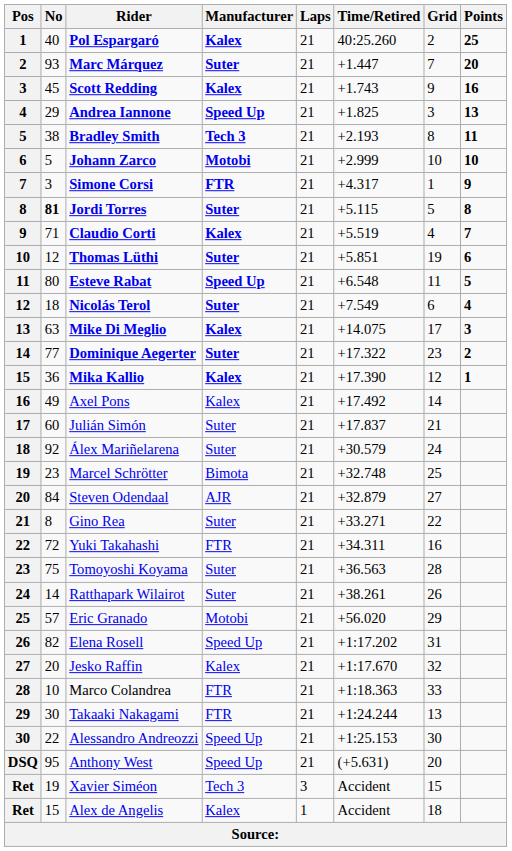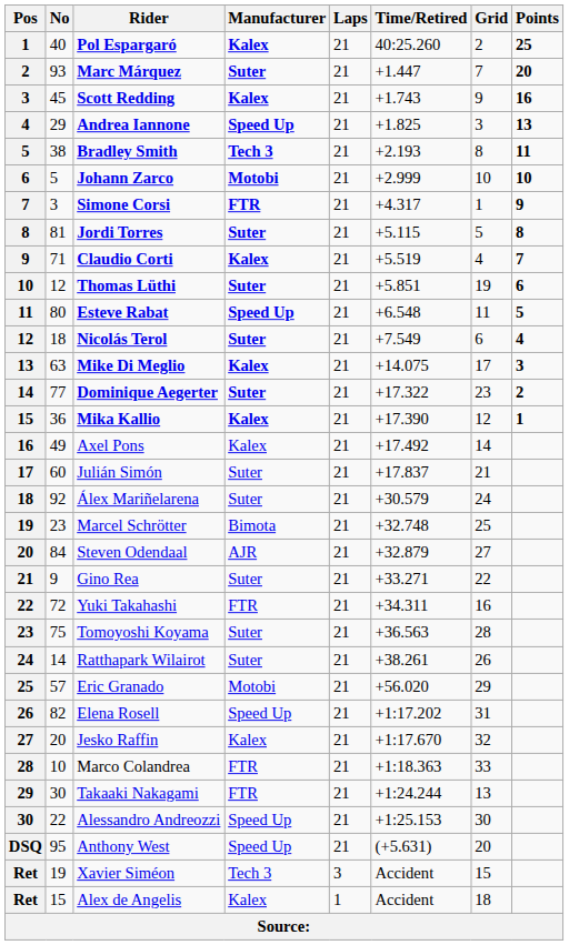 <table class="wikitable" style="font-size: 95%;">
 <tr>
 <th>Pos</th>
 <th>No</th>
 <th>Rider</th>
 <th>Manufacturer</th>
 <th>Laps</th>
 <th>Time/Retired</th>
 <th>Grid</th>
 <th>Points</th>
 </tr>
 <tr>
 <th>1</th>
 <td>40</td>
 <td> <strong><a href='#'>Pol Espargaró</a></strong></td>
 <td><strong><a href='#'>Kalex</a></strong></td>
 <td>21</td>
 <td>40:25.260</td>
 <td>2</td>
 <td><strong>25</strong></td>
 </tr>
 <tr>
 <th>2</th>
 <td>93</td>
 <td> <strong><a href='#'>Marc Márquez</a></strong></td>
 <td><strong><a href='#'>Suter</a></strong></td>
 <td>21</td>
 <td>+1.447</td>
 <td>7</td>
 <td><strong>20</strong></td>
 </tr>
 <tr>
 <th>3</th>
 <td>45</td>
 <td> <strong><a href='#'>Scott Redding</a></strong></td>
 <td><strong><a href='#'>Kalex</a></strong></td>
 <td>21</td>
 <td>+1.743</td>
 <td>9</td>
 <td><strong>16</strong></td>
 </tr>
 <tr>
 <th>4</th>
 <td>29</td>
 <td> <strong><a href='#'>Andrea Iannone</a></strong></td>
 <td><strong><a href='#'>Speed Up</a></strong></td>
 <td>21</td>
 <td>+1.825</td>
 <td>3</td>
 <td><strong>13</strong></td>
 </tr>
 <tr>
 <th>5</th>
 <td>38</td>
 <td> <strong><a href='#'>Bradley Smith</a></strong></td>
 <td><strong><a href='#'>Tech 3</a></strong></td>
 <td>21</td>
 <td>+2.193</td>
 <td>8</td>
 <td><strong>11</strong></td>
 </tr>
 <tr>
 <th>6</th>
 <td>5</td>
 <td> <strong><a href='#'>Johann Zarco</a></strong></td>
 <td><strong><a href='#'>Motobi</a></strong></td>
 <td>21</td>
 <td>+2.999</td>
 <td>10</td>
 <td><strong>10</strong></td>
 </tr>
 <tr>
 <th>7</th>
 <td>3</td>
 <td> <strong><a href='#'>Simone Corsi</a></strong></td>
 <td><strong><a href='#'>FTR</a></strong></td>
 <td>21</td>
 <td>+4.317</td>
 <td>1</td>
 <td><strong>9</strong></td>
 </tr>
 <tr>
 <th>8</th>
-<td><strong>81</strong></td>
+<td>81</td>
 <td> <strong><a href='#'>Jordi Torres</a></strong></td>
 <td><strong><a href='#'>Suter</a></strong></td>
 <td>21</td>
 <td>+5.115</td>
 <td>5</td>
 <td><strong>8</strong></td>
 </tr>
 <tr>
 <th>9</th>
 <td>71</td>
 <td> <strong><a href='#'>Claudio Corti</a></strong></td>
 <td><strong><a href='#'>Kalex</a></strong></td>
 <td>21</td>
 <td>+5.519</td>
 <td>4</td>
 <td><strong>7</strong></td>
 </tr>
 <tr>
 <th>10</th>
 <td>12</td>
 <td> <strong><a href='#'>Thomas Lüthi</a></strong></td>
 <td><strong><a href='#'>Suter</a></strong></td>
 <td>21</td>
 <td>+5.851</td>
 <td>19</td>
 <td><strong>6</strong></td>
 </tr>
 <tr>
 <th>11</th>
 <td>80</td>
 <td> <strong><a href='#'>Esteve Rabat</a></strong></td>
 <td><strong><a href='#'>Speed Up</a></strong></td>
 <td>21</td>
 <td>+6.548</td>
 <td>11</td>
 <td><strong>5</strong></td>
 </tr>
 <tr>
 <th>12</th>
 <td>18</td>
 <td> <strong><a href='#'>Nicolás Terol</a></strong></td>
 <td><strong><a href='#'>Suter</a></strong></td>
 <td>21</td>
 <td>+7.549</td>
 <td>6</td>
 <td><strong>4</strong></td>
 </tr>
 <tr>
 <th>13</th>
 <td>63</td>
 <td> <strong><a href='#'>Mike Di Meglio</a></strong></td>
 <td><strong><a href='#'>Kalex</a></strong></td>
 <td>21</td>
 <td>+14.075</td>
 <td>17</td>
 <td><strong>3</strong></td>
 </tr>
 <tr>
 <th>14</th>
 <td>77</td>
 <td> <strong><a href='#'>Dominique Aegerter</a></strong></td>
 <td><strong><a href='#'>Suter</a></strong></td>
 <td>21</td>
 <td>+17.322</td>
 <td>23</td>
 <td><strong>2</strong></td>
 </tr>
 <tr>
 <th>15</th>
 <td>36</td>
 <td> <strong><a href='#'>Mika Kallio</a></strong></td>
 <td><strong><a href='#'>Kalex</a></strong></td>
 <td>21</td>
 <td>+17.390</td>
 <td>12</td>
 <td><strong>1</strong></td>
 </tr>
 <tr>
 <th>16</th>
 <td>49</td>
 <td> <a href='#'>Axel Pons</a></td>
 <td><a href='#'>Kalex</a></td>
 <td>21</td>
 <td>+17.492</td>
 <td>14</td>
 <td></td>
 </tr>
 <tr>
 <th>17</th>
 <td>60</td>
 <td> <a href='#'>Julián Simón</a></td>
 <td><a href='#'>Suter</a></td>
 <td>21</td>
 <td>+17.837</td>
 <td>21</td>
 <td></td>
 </tr>
 <tr>
 <th>18</th>
 <td>92</td>
 <td> <a href='#'>Álex Mariñelarena</a></td>
 <td><a href='#'>Suter</a></td>
 <td>21</td>
 <td>+30.579</td>
 <td>24</td>
 <td></td>
 </tr>
 <tr>
 <th>19</th>
 <td>23</td>
 <td> <a href='#'>Marcel Schrötter</a></td>
 <td><a href='#'>Bimota</a></td>
 <td>21</td>
 <td>+32.748</td>
 <td>25</td>
 <td></td>
 </tr>
 <tr>
 <th>20</th>
 <td>84</td>
 <td> <a href='#'>Steven Odendaal</a></td>
 <td><a href='#'>AJR</a></td>
 <td>21</td>
 <td>+32.879</td>
 <td>27</td>
 <td></td>
 </tr>
 <tr>
 <th>21</th>
-<td>8</td>
+<td>9</td>
 <td> <a href='#'>Gino Rea</a></td>
 <td><a href='#'>Suter</a></td>
 <td>21</td>
 <td>+33.271</td>
 <td>22</td>
 <td></td>
 </tr>
 <tr>
 <th>22</th>
 <td>72</td>
 <td> <a href='#'>Yuki Takahashi</a></td>
 <td><a href='#'>FTR</a></td>
 <td>21</td>
 <td>+34.311</td>
 <td>16</td>
 <td></td>
 </tr>
 <tr>
 <th>23</th>
 <td>75</td>
 <td> <a href='#'>Tomoyoshi Koyama</a></td>
 <td><a href='#'>Suter</a></td>
 <td>21</td>
 <td>+36.563</td>
 <td>28</td>
 <td></td>
 </tr>
 <tr>
 <th>24</th>
 <td>14</td>
 <td> <a href='#'>Ratthapark Wilairot</a></td>
 <td><a href='#'>Suter</a></td>
 <td>21</td>
 <td>+38.261</td>
 <td>26</td>
 <td></td>
 </tr>
 <tr>
 <th>25</th>
 <td>57</td>
 <td> <a href='#'>Eric Granado</a></td>
 <td><a href='#'>Motobi</a></td>
 <td>21</td>
 <td>+56.020</td>
 <td>29</td>
 <td></td>
 </tr>
 <tr>
 <th>26</th>
 <td>82</td>
 <td> <a href='#'>Elena Rosell</a></td>
 <td><a href='#'>Speed Up</a></td>
 <td>21</td>
 <td>+1:17.202</td>
 <td>31</td>
 <td></td>
 </tr>
 <tr>
 <th>27</th>
 <td>20</td>
 <td> <a href='#'>Jesko Raffin</a></td>
 <td><a href='#'>Kalex</a></td>
 <td>21</td>
 <td>+1:17.670</td>
 <td>32</td>
 <td></td>
 </tr>
 <tr>
 <th>28</th>
 <td>10</td>
 <td> Marco Colandrea</td>
 <td><a href='#'>FTR</a></td>
 <td>21</td>
 <td>+1:18.363</td>
 <td>33</td>
 <td></td>
 </tr>
 <tr>
 <th>29</th>
 <td>30</td>
 <td> <a href='#'>Takaaki Nakagami</a></td>
 <td><a href='#'>FTR</a></td>
 <td>21</td>
 <td>+1:24.244</td>
 <td>13</td>
 <td></td>
 </tr>
 <tr>
 <th>30</th>
 <td>22</td>
 <td> <a href='#'>Alessandro Andreozzi</a></td>
 <td><a href='#'>Speed Up</a></td>
 <td>21</td>
 <td>+1:25.153</td>
 <td>30</td>
 <td></td>
 </tr>
 <tr>
 <th>DSQ</th>
 <td>95</td>
 <td> <a href='#'>Anthony West</a></td>
 <td><a href='#'>Speed Up</a></td>
 <td>21</td>
 <td>(+5.631)</td>
 <td>20</td>
 <td></td>
 </tr>
 <tr>
 <th>Ret</th>
 <td>19</td>
 <td> <a href='#'>Xavier Siméon</a></td>
 <td><a href='#'>Tech 3</a></td>
 <td>3</td>
 <td>Accident</td>
 <td>15</td>
 <td></td>
 </tr>
 <tr>
 <th>Ret</th>
 <td>15</td>
 <td> <a href='#'>Alex de Angelis</a></td>
 <td><a href='#'>Kalex</a></td>
 <td>1</td>
 <td>Accident</td>
 <td>18</td>
 <td></td>
 </tr>
 <tr>
 <th colspan=8>Source:</th>
 </tr>
 </table>
